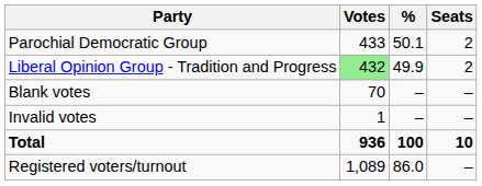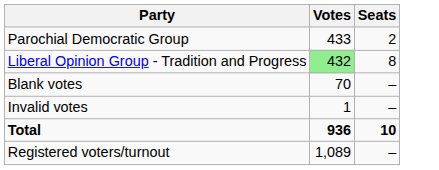 <table class="wikitable">
 <tr>
 <th>Party</th>
 <th>Votes</th>
-<th>%</th>
 <th>Seats</th>
 </tr>
 <tr>
 <td>Parochial Democratic Group</td>
 <td style="text-align: right;">433</td>
-<td style="text-align: right;">50.1</td>
 <td style="text-align: right;">2</td>
 </tr>
 <tr>
 <td><a href='#'>Liberal Opinion Group</a> - Tradition and Progress</td>
 <td style="background: lightgreen; text-align: right;">432</td>
-<td style="text-align: right;">49.9</td>
-<td style="text-align: right;">2</td>
+<td style="text-align: right;">8</td>
 </tr>
 <tr>
 <td>Blank votes</td>
 <td style="text-align: right;">70</td>
-<td style="text-align: right;">–</td>
 <td style="text-align: right;">–</td>
 </tr>
 <tr>
 <td>Invalid votes</td>
 <td style="text-align: right;">1</td>
 <td style="text-align: right;">–</td>
-<td style="text-align: right;">–</td>
 </tr>
 <tr>
 <td style="font-weight: bold;">Total</td>
 <td style="text-align: right; font-weight: bold;">936</td>
-<td style="text-align: right; font-weight: bold;">100</td>
 <td style="text-align: right; font-weight: bold;">10</td>
 </tr>
 <tr>
 <td>Registered voters/turnout</td>
 <td style="text-align: right;">1,089</td>
-<td style="text-align: right;">86.0</td>
 <td style="text-align: right;">–</td>
 </tr>
 </table>
